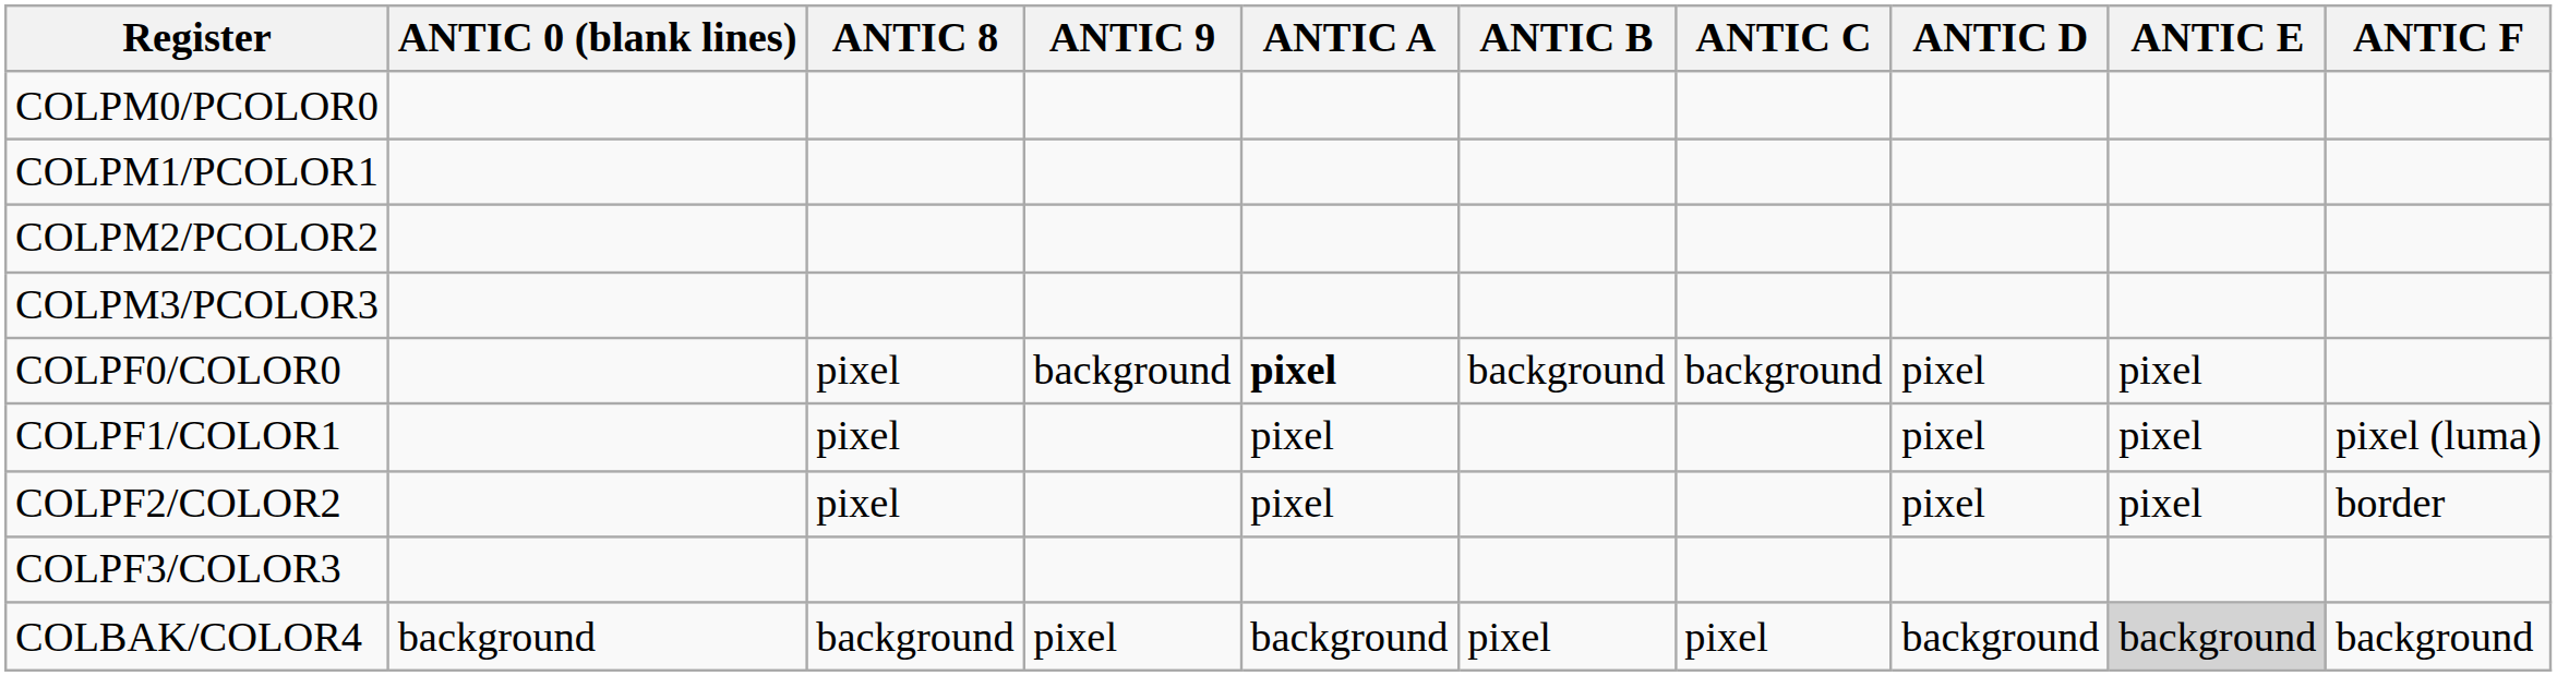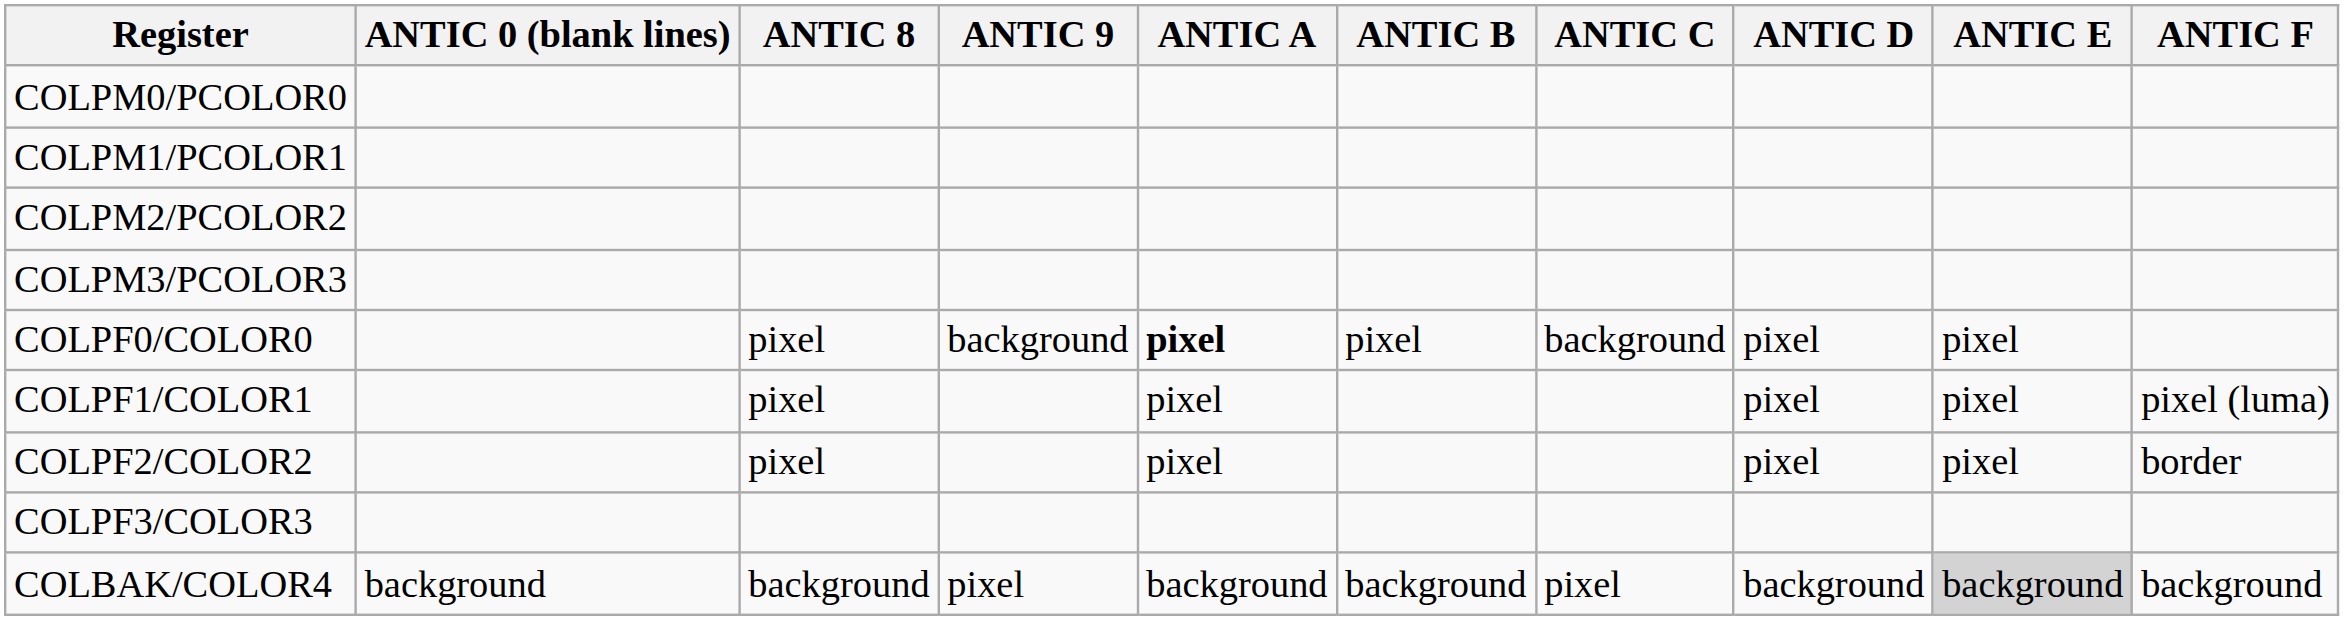 <table class="wikitable">
 <tr>
 <th>Register</th>
 <th>ANTIC 0 (blank lines)</th>
 <th>ANTIC 8</th>
 <th>ANTIC 9</th>
 <th>ANTIC A</th>
 <th>ANTIC B</th>
 <th>ANTIC C</th>
 <th>ANTIC D</th>
 <th>ANTIC E</th>
 <th>ANTIC F</th>
 </tr>
 <tr>
 <td>COLPM0/PCOLOR0</td>
 <td></td>
 <td></td>
 <td></td>
 <td></td>
 <td></td>
 <td></td>
 <td></td>
 <td></td>
 <td></td>
 </tr>
 <tr>
 <td>COLPM1/PCOLOR1</td>
 <td></td>
 <td></td>
 <td></td>
 <td></td>
 <td></td>
 <td></td>
 <td></td>
 <td></td>
 <td></td>
 </tr>
 <tr>
 <td>COLPM2/PCOLOR2</td>
 <td></td>
 <td></td>
 <td></td>
 <td></td>
 <td></td>
 <td></td>
 <td></td>
 <td></td>
 <td></td>
 </tr>
 <tr>
 <td>COLPM3/PCOLOR3</td>
 <td></td>
 <td></td>
 <td></td>
 <td></td>
 <td></td>
 <td></td>
 <td></td>
 <td></td>
 <td></td>
 </tr>
 <tr>
 <td>COLPF0/COLOR0</td>
 <td></td>
 <td>pixel</td>
 <td>background</td>
 <td><strong>pixel</strong></td>
-<td>background</td>
+<td>pixel</td>
 <td>background</td>
 <td>pixel</td>
 <td>pixel</td>
 <td></td>
 </tr>
 <tr>
 <td>COLPF1/COLOR1</td>
 <td></td>
 <td>pixel</td>
 <td></td>
 <td>pixel</td>
 <td></td>
 <td></td>
 <td>pixel</td>
 <td>pixel</td>
 <td>pixel (luma)</td>
 </tr>
 <tr>
 <td>COLPF2/COLOR2</td>
 <td></td>
 <td>pixel</td>
 <td></td>
 <td>pixel</td>
 <td></td>
 <td></td>
 <td>pixel</td>
 <td>pixel</td>
 <td>border</td>
 </tr>
 <tr>
 <td>COLPF3/COLOR3</td>
 <td></td>
 <td></td>
 <td></td>
 <td></td>
 <td></td>
 <td></td>
 <td></td>
 <td></td>
 <td></td>
 </tr>
 <tr>
 <td>COLBAK/COLOR4</td>
 <td>background</td>
 <td>background</td>
 <td>pixel</td>
 <td>background</td>
-<td>pixel</td>
+<td>background</td>
 <td>pixel</td>
 <td>background</td>
 <td style="background: lightgrey;">background</td>
 <td>background</td>
 </tr>
 </table>
